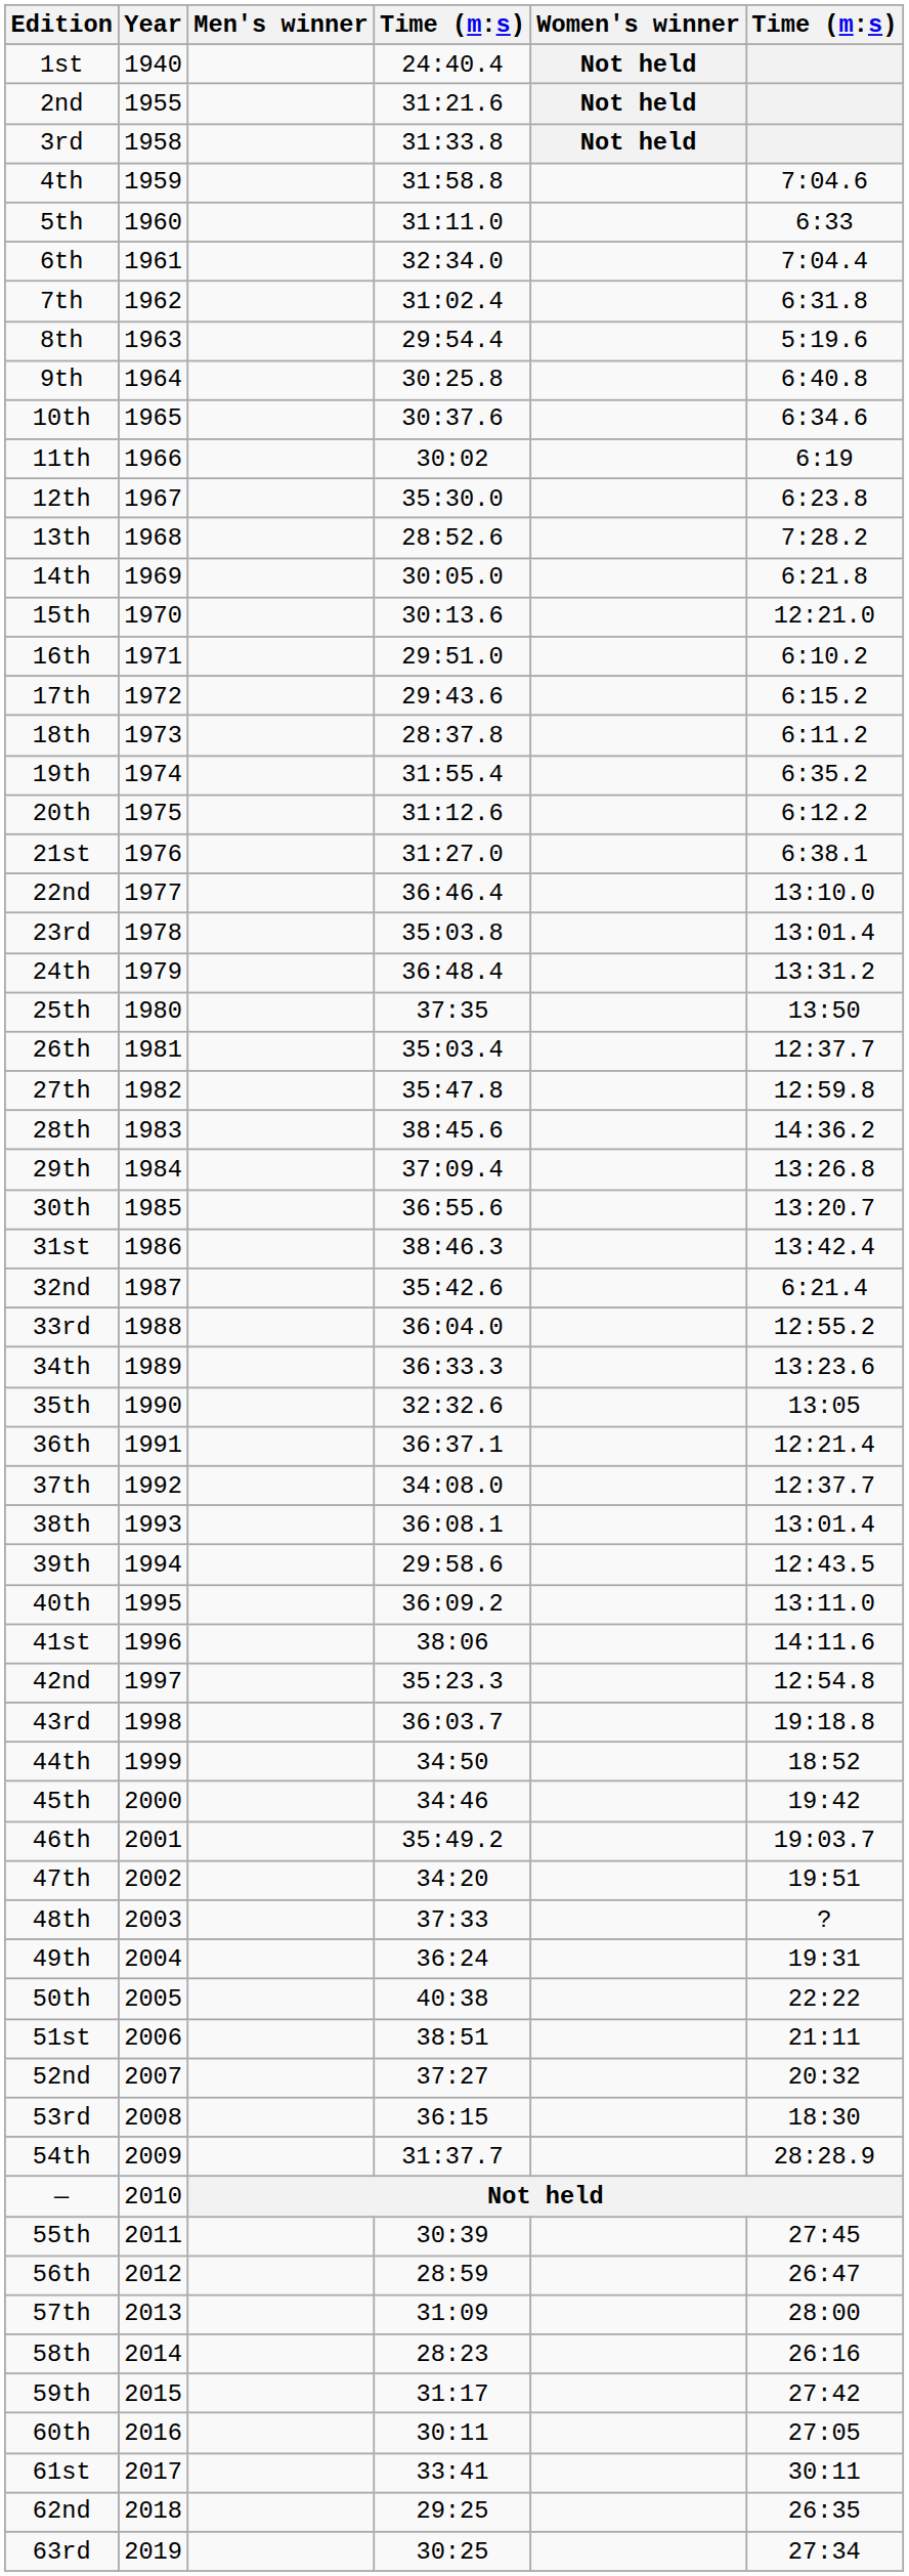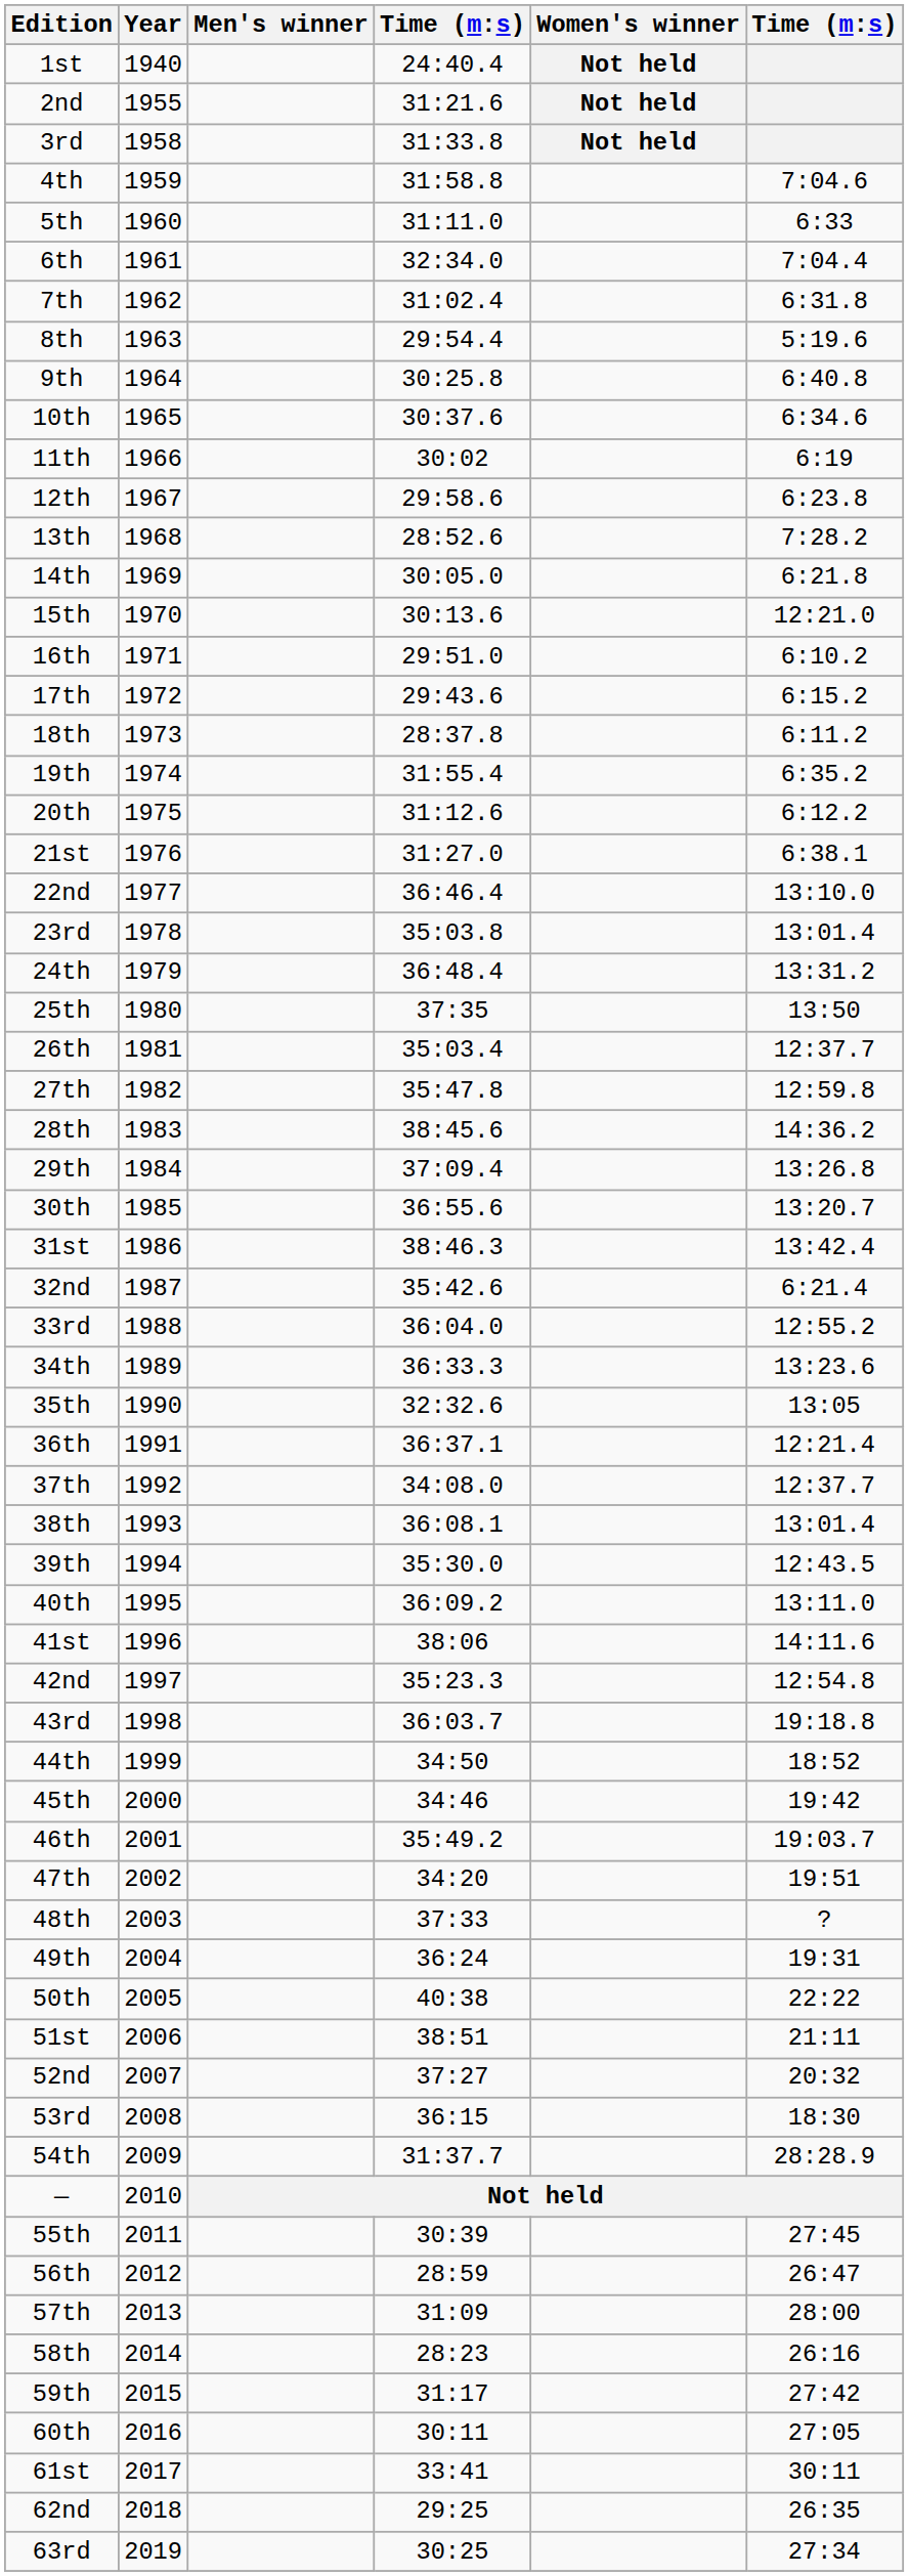 <table class="wikitable" style="text-align:center">
 <tr>
 <th>Edition</th>
 <th>Year</th>
 <th>Men's winner</th>
 <th>Time (<a href='#'>m</a>:<a href='#'>s</a>)</th>
 <th>Women's winner</th>
 <th>Time (<a href='#'>m</a>:<a href='#'>s</a>)</th>
 </tr>
 <tr>
 <td>1st</td>
 <td>1940</td>
 <td align=left></td>
 <td>24:40.4</td>
 <th>Not held</th>
 <th></th>
 </tr>
 <tr>
 <td>2nd</td>
 <td>1955</td>
 <td align=left></td>
 <td>31:21.6</td>
 <th>Not held</th>
 <th></th>
 </tr>
 <tr>
 <td>3rd</td>
 <td>1958</td>
 <td align=left></td>
 <td>31:33.8</td>
 <th>Not held</th>
 <th></th>
 </tr>
 <tr>
 <td>4th</td>
 <td>1959</td>
 <td align=left></td>
 <td>31:58.8</td>
 <td align=left></td>
 <td>7:04.6</td>
 </tr>
 <tr>
 <td>5th</td>
 <td>1960</td>
 <td align=left></td>
 <td>31:11.0</td>
 <td align=left></td>
 <td>6:33</td>
 </tr>
 <tr>
 <td>6th</td>
 <td>1961</td>
 <td align=left></td>
 <td>32:34.0</td>
 <td align=left></td>
 <td>7:04.4</td>
 </tr>
 <tr>
 <td>7th</td>
 <td>1962</td>
 <td align=left></td>
 <td>31:02.4</td>
 <td align=left></td>
 <td>6:31.8</td>
 </tr>
 <tr>
 <td>8th</td>
 <td>1963</td>
 <td align=left></td>
 <td>29:54.4</td>
 <td align=left></td>
 <td>5:19.6</td>
 </tr>
 <tr>
 <td>9th</td>
 <td>1964</td>
 <td align=left></td>
 <td>30:25.8</td>
 <td align=left></td>
 <td>6:40.8</td>
 </tr>
 <tr>
 <td>10th</td>
 <td>1965</td>
 <td align=left></td>
 <td>30:37.6</td>
 <td align=left></td>
 <td>6:34.6</td>
 </tr>
 <tr>
 <td>11th</td>
 <td>1966</td>
 <td align=left></td>
 <td>30:02</td>
 <td align=left></td>
 <td>6:19</td>
 </tr>
 <tr>
 <td>12th</td>
 <td>1967</td>
 <td align=left></td>
-<td>35:30.0</td>
+<td>29:58.6</td>
 <td align=left></td>
 <td>6:23.8</td>
 </tr>
 <tr>
 <td>13th</td>
 <td>1968</td>
 <td align=left></td>
 <td>28:52.6</td>
 <td align=left></td>
 <td>7:28.2</td>
 </tr>
 <tr>
 <td>14th</td>
 <td>1969</td>
 <td align=left></td>
 <td>30:05.0</td>
 <td align=left></td>
 <td>6:21.8</td>
 </tr>
 <tr>
 <td>15th</td>
 <td>1970</td>
 <td align=left></td>
 <td>30:13.6</td>
 <td align=left></td>
 <td>12:21.0</td>
 </tr>
 <tr>
 <td>16th</td>
 <td>1971</td>
 <td align=left></td>
 <td>29:51.0</td>
 <td align=left></td>
 <td>6:10.2</td>
 </tr>
 <tr>
 <td>17th</td>
 <td>1972</td>
 <td align=left></td>
 <td>29:43.6</td>
 <td align=left></td>
 <td>6:15.2</td>
 </tr>
 <tr>
 <td>18th</td>
 <td>1973</td>
 <td align=left></td>
 <td>28:37.8</td>
 <td align=left></td>
 <td>6:11.2</td>
 </tr>
 <tr>
 <td>19th</td>
 <td>1974</td>
 <td align=left></td>
 <td>31:55.4</td>
 <td align=left></td>
 <td>6:35.2</td>
 </tr>
 <tr>
 <td>20th</td>
 <td>1975</td>
 <td align=left></td>
 <td>31:12.6</td>
 <td align=left></td>
 <td>6:12.2</td>
 </tr>
 <tr>
 <td>21st</td>
 <td>1976</td>
 <td align=left></td>
 <td>31:27.0</td>
 <td align=left></td>
 <td>6:38.1</td>
 </tr>
 <tr>
 <td>22nd</td>
 <td>1977</td>
 <td align=left></td>
 <td>36:46.4</td>
 <td align=left></td>
 <td>13:10.0</td>
 </tr>
 <tr>
 <td>23rd</td>
 <td>1978</td>
 <td align=left></td>
 <td>35:03.8</td>
 <td align=left></td>
 <td>13:01.4</td>
 </tr>
 <tr>
 <td>24th</td>
 <td>1979</td>
 <td align=left></td>
 <td>36:48.4</td>
 <td align=left></td>
 <td>13:31.2</td>
 </tr>
 <tr>
 <td>25th</td>
 <td>1980</td>
 <td align=left></td>
 <td>37:35</td>
 <td align=left></td>
 <td>13:50</td>
 </tr>
 <tr>
 <td>26th</td>
 <td>1981</td>
 <td align=left></td>
 <td>35:03.4</td>
 <td align=left></td>
 <td>12:37.7</td>
 </tr>
 <tr>
 <td>27th</td>
 <td>1982</td>
 <td align=left></td>
 <td>35:47.8</td>
 <td align=left></td>
 <td>12:59.8</td>
 </tr>
 <tr>
 <td>28th</td>
 <td>1983</td>
 <td align=left></td>
 <td>38:45.6</td>
 <td align=left></td>
 <td>14:36.2</td>
 </tr>
 <tr>
 <td>29th</td>
 <td>1984</td>
 <td align=left></td>
 <td>37:09.4</td>
 <td align=left></td>
 <td>13:26.8</td>
 </tr>
 <tr>
 <td>30th</td>
 <td>1985</td>
 <td align=left></td>
 <td>36:55.6</td>
 <td align=left></td>
 <td>13:20.7</td>
 </tr>
 <tr>
 <td>31st</td>
 <td>1986</td>
 <td align=left></td>
 <td>38:46.3</td>
 <td align=left></td>
 <td>13:42.4</td>
 </tr>
 <tr>
 <td>32nd</td>
 <td>1987</td>
 <td align=left></td>
 <td>35:42.6</td>
 <td align=left></td>
 <td>6:21.4</td>
 </tr>
 <tr>
 <td>33rd</td>
 <td>1988</td>
 <td align=left></td>
 <td>36:04.0</td>
 <td align=left></td>
 <td>12:55.2</td>
 </tr>
 <tr>
 <td>34th</td>
 <td>1989</td>
 <td align=left></td>
 <td>36:33.3</td>
 <td align=left></td>
 <td>13:23.6</td>
 </tr>
 <tr>
 <td>35th</td>
 <td>1990</td>
 <td align=left></td>
 <td>32:32.6</td>
 <td align=left></td>
 <td>13:05</td>
 </tr>
 <tr>
 <td>36th</td>
 <td>1991</td>
 <td align=left></td>
 <td>36:37.1</td>
 <td align=left></td>
 <td>12:21.4</td>
 </tr>
 <tr>
 <td>37th</td>
 <td>1992</td>
 <td align=left></td>
 <td>34:08.0</td>
 <td align=left></td>
 <td>12:37.7</td>
 </tr>
 <tr>
 <td>38th</td>
 <td>1993</td>
 <td align=left></td>
 <td>36:08.1</td>
 <td align=left></td>
 <td>13:01.4</td>
 </tr>
 <tr>
 <td>39th</td>
 <td>1994</td>
 <td align=left></td>
-<td>29:58.6</td>
+<td>35:30.0</td>
 <td align=left></td>
 <td>12:43.5</td>
 </tr>
 <tr>
 <td>40th</td>
 <td>1995</td>
 <td align=left></td>
 <td>36:09.2</td>
 <td align=left></td>
 <td>13:11.0</td>
 </tr>
 <tr>
 <td>41st</td>
 <td>1996</td>
 <td align=left></td>
 <td>38:06</td>
 <td align=left></td>
 <td>14:11.6</td>
 </tr>
 <tr>
 <td>42nd</td>
 <td>1997</td>
 <td align=left></td>
 <td>35:23.3</td>
 <td align=left></td>
 <td>12:54.8</td>
 </tr>
 <tr>
 <td>43rd</td>
 <td>1998</td>
 <td align=left></td>
 <td>36:03.7</td>
 <td align=left></td>
 <td>19:18.8</td>
 </tr>
 <tr>
 <td>44th</td>
 <td>1999</td>
 <td align=left></td>
 <td>34:50</td>
 <td align=left></td>
 <td>18:52</td>
 </tr>
 <tr>
 <td>45th</td>
 <td>2000</td>
 <td align=left></td>
 <td>34:46</td>
 <td align=left></td>
 <td>19:42</td>
 </tr>
 <tr>
 <td>46th</td>
 <td>2001</td>
 <td align=left></td>
 <td>35:49.2</td>
 <td align=left></td>
 <td>19:03.7</td>
 </tr>
 <tr>
 <td>47th</td>
 <td>2002</td>
 <td align=left></td>
 <td>34:20</td>
 <td align=left></td>
 <td>19:51</td>
 </tr>
 <tr>
 <td>48th</td>
 <td>2003</td>
 <td align=left></td>
 <td>37:33</td>
 <td align=left></td>
 <td>?</td>
 </tr>
 <tr>
 <td>49th</td>
 <td>2004</td>
 <td align=left></td>
 <td>36:24</td>
 <td align=left></td>
 <td>19:31</td>
 </tr>
 <tr>
 <td>50th</td>
 <td>2005</td>
 <td align=left></td>
 <td>40:38</td>
 <td align=left></td>
 <td>22:22</td>
 </tr>
 <tr>
 <td>51st</td>
 <td>2006</td>
 <td align=left></td>
 <td>38:51</td>
 <td align=left></td>
 <td>21:11</td>
 </tr>
 <tr>
 <td>52nd</td>
 <td>2007</td>
 <td align=left></td>
 <td>37:27</td>
 <td align=left></td>
 <td>20:32</td>
 </tr>
 <tr>
 <td>53rd</td>
 <td>2008</td>
 <td align=left></td>
 <td>36:15</td>
 <td align=left></td>
 <td>18:30</td>
 </tr>
 <tr>
 <td>54th</td>
 <td>2009</td>
 <td align=left></td>
 <td>31:37.7</td>
 <td align=left></td>
 <td>28:28.9</td>
 </tr>
 <tr>
 <td align=center>—</td>
 <td>2010</td>
 <th colspan=4>Not held</th>
 </tr>
 <tr>
 <td>55th</td>
 <td>2011</td>
 <td align=left></td>
 <td>30:39</td>
 <td align=left></td>
 <td>27:45</td>
 </tr>
 <tr>
 <td>56th</td>
 <td>2012</td>
 <td align=left></td>
 <td>28:59</td>
 <td align=left></td>
 <td>26:47</td>
 </tr>
 <tr>
 <td>57th</td>
 <td>2013</td>
 <td align=left></td>
 <td>31:09</td>
 <td align=left></td>
 <td>28:00</td>
 </tr>
 <tr>
 <td>58th</td>
 <td>2014</td>
 <td align=left></td>
 <td>28:23</td>
 <td align=left></td>
 <td>26:16</td>
 </tr>
 <tr>
 <td>59th</td>
 <td>2015</td>
 <td align=left></td>
 <td>31:17</td>
 <td align=left></td>
 <td>27:42</td>
 </tr>
 <tr>
 <td>60th</td>
 <td>2016</td>
 <td align=left></td>
 <td>30:11</td>
 <td align=left></td>
 <td>27:05</td>
 </tr>
 <tr>
 <td>61st</td>
 <td>2017</td>
 <td align=left></td>
 <td>33:41</td>
 <td align=left></td>
 <td>30:11</td>
 </tr>
 <tr>
 <td>62nd</td>
 <td>2018</td>
 <td align=left></td>
 <td>29:25</td>
 <td align=left></td>
 <td>26:35</td>
 </tr>
 <tr>
 <td>63rd</td>
 <td>2019</td>
 <td align=left></td>
 <td>30:25</td>
 <td align=left></td>
 <td>27:34</td>
 </tr>
 </table>
